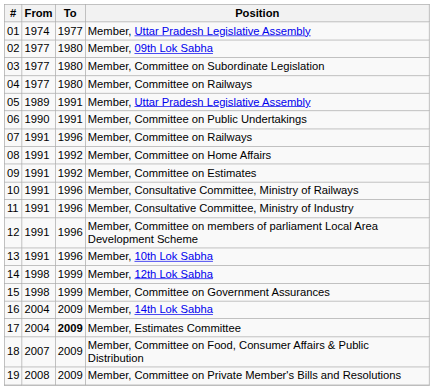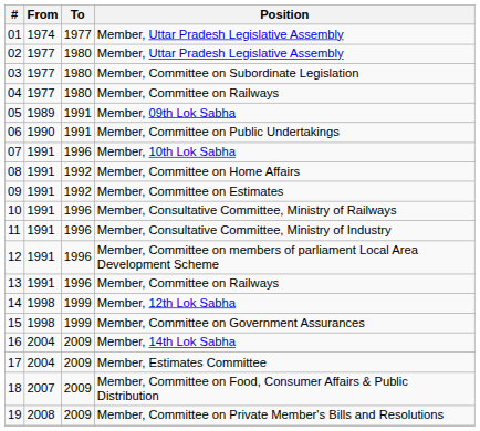 <table class="wikitable sortable">
 <tr>
 <th>#</th>
 <th>From</th>
 <th>To</th>
 <th>Position</th>
 </tr>
 <tr>
 <td>01</td>
 <td>1974</td>
 <td>1977</td>
 <td>Member, <a href='#'>Uttar Pradesh Legislative Assembly</a></td>
 </tr>
 <tr>
 <td>02</td>
 <td>1977</td>
 <td>1980</td>
-<td>Member, <a href='#'>09th Lok Sabha</a></td>
+<td>Member, <a href='#'>Uttar Pradesh Legislative Assembly</a></td>
 </tr>
 <tr>
 <td>03</td>
 <td>1977</td>
 <td>1980</td>
 <td>Member, Committee on Subordinate Legislation</td>
 </tr>
 <tr>
 <td>04</td>
 <td>1977</td>
 <td>1980</td>
 <td>Member, Committee on Railways</td>
 </tr>
 <tr>
 <td>05</td>
 <td>1989</td>
 <td>1991</td>
-<td>Member, <a href='#'>Uttar Pradesh Legislative Assembly</a></td>
+<td>Member, <a href='#'>09th Lok Sabha</a></td>
 </tr>
 <tr>
 <td>06</td>
 <td>1990</td>
 <td>1991</td>
 <td>Member, Committee on Public Undertakings</td>
 </tr>
 <tr>
 <td>07</td>
 <td>1991</td>
 <td>1996</td>
-<td>Member, Committee on Railways</td>
+<td>Member, <a href='#'>10th Lok Sabha</a></td>
 </tr>
 <tr>
 <td>08</td>
 <td>1991</td>
 <td>1992</td>
 <td>Member, Committee on Home Affairs</td>
 </tr>
 <tr>
 <td>09</td>
 <td>1991</td>
 <td>1992</td>
 <td>Member, Committee on Estimates</td>
 </tr>
 <tr>
 <td>10</td>
 <td>1991</td>
 <td>1996</td>
 <td>Member, Consultative Committee, Ministry of Railways</td>
 </tr>
 <tr>
 <td>11</td>
 <td>1991</td>
 <td>1996</td>
 <td>Member, Consultative Committee, Ministry of Industry</td>
 </tr>
 <tr>
 <td>12</td>
 <td>1991</td>
 <td>1996</td>
 <td>Member, Committee on members of parliament Local Area Development Scheme</td>
 </tr>
 <tr>
 <td>13</td>
 <td>1991</td>
 <td>1996</td>
-<td>Member, <a href='#'>10th Lok Sabha</a></td>
+<td>Member, Committee on Railways</td>
 </tr>
 <tr>
 <td>14</td>
 <td>1998</td>
 <td>1999</td>
 <td>Member, <a href='#'>12th Lok Sabha</a></td>
 </tr>
 <tr>
 <td>15</td>
 <td>1998</td>
 <td>1999</td>
 <td>Member, Committee on Government Assurances</td>
 </tr>
 <tr>
 <td>16</td>
 <td>2004</td>
 <td>2009</td>
 <td>Member, <a href='#'>14th Lok Sabha</a></td>
 </tr>
 <tr>
 <td>17</td>
 <td>2004</td>
-<td><strong>2009</strong></td>
+<td>2009</td>
 <td>Member, Estimates Committee</td>
 </tr>
 <tr>
 <td>18</td>
 <td>2007</td>
 <td>2009</td>
 <td>Member, Committee on Food, Consumer Affairs & Public Distribution</td>
 </tr>
 <tr>
 <td>19</td>
 <td>2008</td>
 <td>2009</td>
 <td>Member, Committee on Private Member's Bills and Resolutions</td>
 </tr>
 <tr>
 </tr>
 </table>
